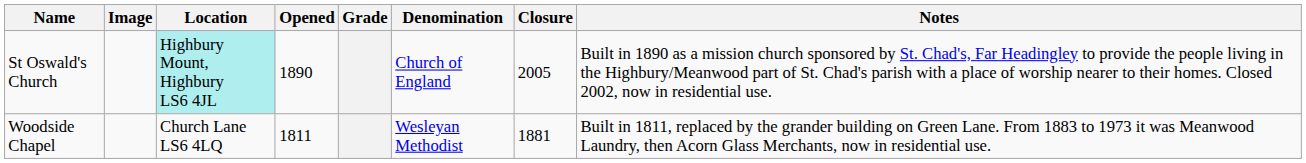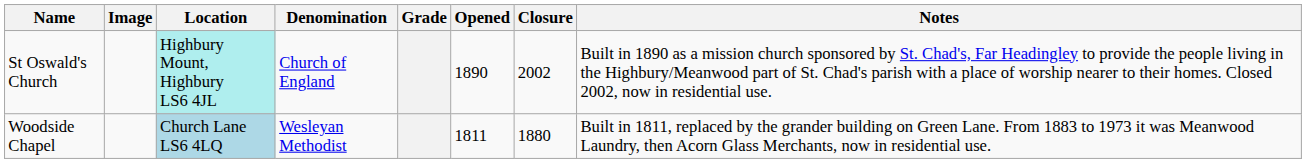 <table class="wikitable sortable">
 <tr>
 <th>Name</th>
 <th class="unsortable">Image</th>
 <th>Location</th>
+<th>Denomination</th>
+<th>Grade</th>
 <th>Opened</th>
-<th>Grade</th>
-<th>Denomination</th>
 <th>Closure</th>
 <th class="unsortable">Notes</th>
 </tr>
 <tr>
 <td>St Oswald's Church</td>
 <td></td>
 <td style="background: paleturquoise;">Highbury Mount, Highbury<br>LS6 4JL</td>
+<td><a href='#'>Church of England</a></td>
+<th></th>
 <td>1890</td>
-<th></th>
-<td><a href='#'>Church of England</a></td>
-<td>2005</td>
+<td>2002</td>
 <td>Built in 1890 as a mission church sponsored by <a href='#'>St. Chad's, Far Headingley</a> to provide the people living in the Highbury/Meanwood part of St. Chad's parish with a place of worship nearer to their homes. Closed 2002, now in residential use.</td>
 </tr>
 <tr>
 <td>Woodside Chapel</td>
 <td></td>
-<td>Church Lane<br>LS6 4LQ</td>
+<td style="background: lightblue;">Church Lane<br>LS6 4LQ</td>
+<td><a href='#'>Wesleyan Methodist</a></td>
+<th></th>
 <td>1811</td>
-<th></th>
-<td><a href='#'>Wesleyan Methodist</a></td>
-<td>1881</td>
+<td>1880</td>
 <td>Built in 1811, replaced by the grander building on Green Lane. From 1883 to 1973 it was Meanwood Laundry, then Acorn Glass Merchants, now in residential use.</td>
 </tr>
 </table>
